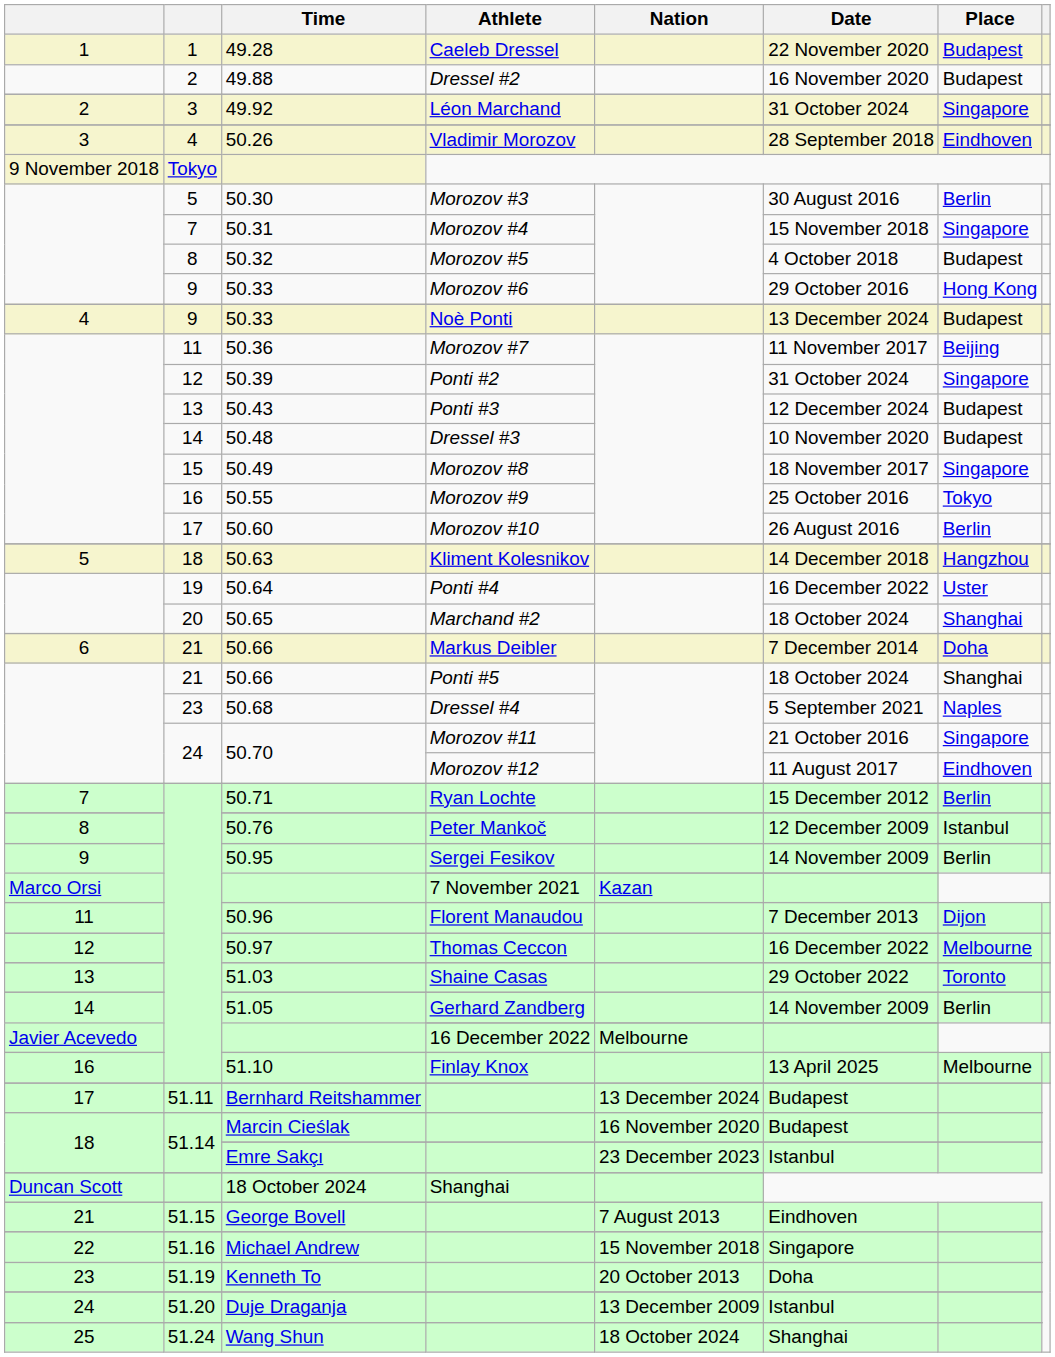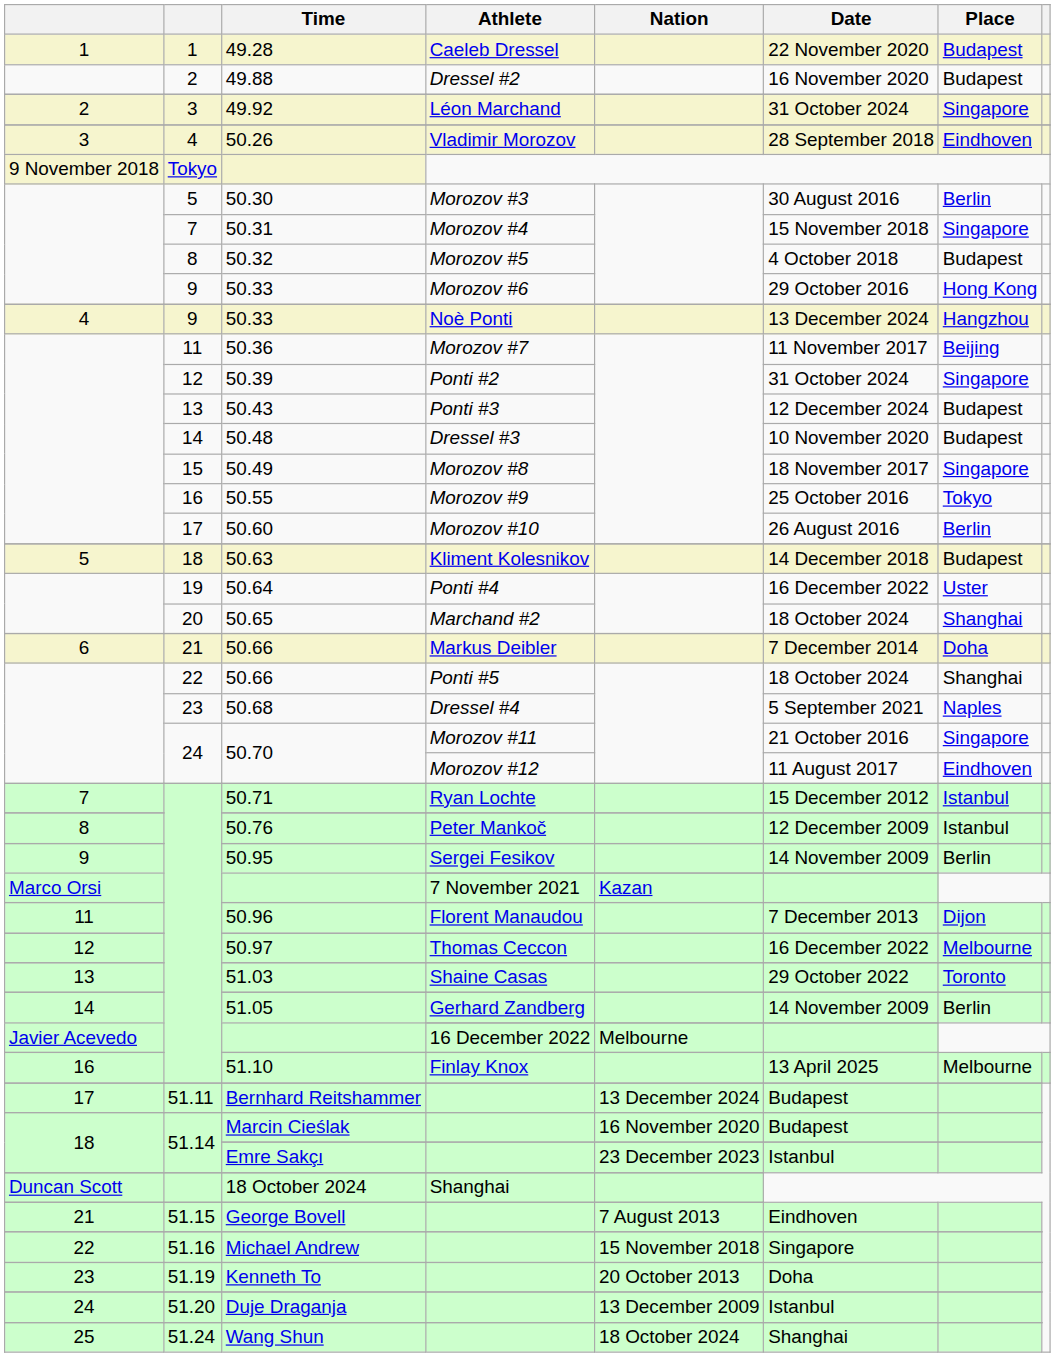 <table class="wikitable sortable">
 <tr>
 <th></th>
 <th></th>
 <th>Time</th>
 <th>Athlete</th>
 <th>Nation</th>
 <th>Date</th>
 <th>Place</th>
 <th class="unsortable"></th>
 </tr>
 <tr bgcolor=f6F5CE>
 <td align=center>1</td>
 <td align=center>1</td>
 <td>49.28</td>
 <td><a href='#'>Caeleb Dressel</a></td>
 <td></td>
 <td>22 November 2020</td>
 <td><a href='#'>Budapest</a></td>
 <td></td>
 </tr>
 <tr>
 <td></td>
 <td align=center>2</td>
 <td>49.88</td>
 <td><em>Dressel #2</em></td>
 <td></td>
 <td>16 November 2020</td>
 <td>Budapest</td>
 <td></td>
 </tr>
 <tr>
 </tr>
 <tr bgcolor=f6F5CE>
 <td align=center>2</td>
 <td align=center>3</td>
 <td>49.92</td>
 <td><a href='#'>Léon Marchand</a></td>
 <td></td>
 <td>31 October 2024</td>
 <td><a href='#'>Singapore</a></td>
 <td></td>
 </tr>
 <tr>
 </tr>
 <tr bgcolor=f6F5CE>
 <td rowspan="2" align=center>3</td>
 <td rowspan="2" align=center>4</td>
 <td rowspan="2">50.26</td>
 <td rowspan="2"><a href='#'>Vladimir Morozov</a></td>
 <td rowspan="2"></td>
 <td>28 September 2018</td>
 <td><a href='#'>Eindhoven</a></td>
 <td></td>
 </tr>
 <tr>
 </tr>
 <tr bgcolor=f6F5CE>
 <td>9 November 2018</td>
 <td><a href='#'>Tokyo</a></td>
 <td></td>
 </tr>
 <tr>
 <td rowspan="4"></td>
 <td align=center>5</td>
 <td>50.30</td>
 <td><em>Morozov #3</em></td>
 <td rowspan="4"></td>
 <td>30 August 2016</td>
 <td><a href='#'>Berlin</a></td>
 <td></td>
 </tr>
 <tr>
 <td align=center>7</td>
 <td>50.31</td>
 <td><em>Morozov #4</em></td>
 <td>15 November 2018</td>
 <td><a href='#'>Singapore</a></td>
 <td></td>
 </tr>
 <tr>
 <td align=center>8</td>
 <td>50.32</td>
 <td><em>Morozov #5</em></td>
 <td>4 October 2018</td>
 <td>Budapest</td>
 <td></td>
 </tr>
 <tr>
 <td align=center>9</td>
 <td>50.33</td>
 <td><em>Morozov #6</em></td>
 <td>29 October 2016</td>
 <td><a href='#'>Hong Kong</a></td>
 <td></td>
 </tr>
 <tr>
 </tr>
 <tr bgcolor=f6F5CE>
 <td align=center>4</td>
 <td align=center>9</td>
 <td>50.33</td>
 <td><a href='#'>Noè Ponti</a></td>
 <td></td>
 <td>13 December 2024</td>
-<td>Budapest</td>
+<td><a href='#'>Hangzhou</a></td>
 <td></td>
 </tr>
 <tr>
 <td rowspan="7"></td>
 <td align=center>11</td>
 <td>50.36</td>
 <td><em>Morozov #7</em></td>
 <td rowspan="7"></td>
 <td>11 November 2017</td>
 <td><a href='#'>Beijing</a></td>
 <td></td>
 </tr>
 <tr>
 <td align=center>12</td>
 <td>50.39</td>
 <td><em>Ponti #2</em></td>
 <td>31 October 2024</td>
 <td><a href='#'>Singapore</a></td>
 <td></td>
 </tr>
 <tr>
 <td align=center>13</td>
 <td>50.43</td>
 <td><em>Ponti #3</em></td>
 <td>12 December 2024</td>
 <td>Budapest</td>
 <td></td>
 </tr>
 <tr>
 <td align=center>14</td>
 <td>50.48</td>
 <td><em>Dressel #3</em></td>
 <td>10 November 2020</td>
 <td>Budapest</td>
 <td></td>
 </tr>
 <tr>
 <td align=center>15</td>
 <td>50.49</td>
 <td><em>Morozov #8</em></td>
 <td>18 November 2017</td>
 <td><a href='#'>Singapore</a></td>
 <td></td>
 </tr>
 <tr>
 <td align=center>16</td>
 <td>50.55</td>
 <td><em>Morozov #9</em></td>
 <td>25 October 2016</td>
 <td><a href='#'>Tokyo</a></td>
 <td></td>
 </tr>
 <tr>
 <td align=center>17</td>
 <td>50.60</td>
 <td><em>Morozov #10</em></td>
 <td>26 August 2016</td>
 <td><a href='#'>Berlin</a></td>
 <td></td>
 </tr>
 <tr>
 </tr>
 <tr bgcolor=f6F5CE>
 <td align=center>5</td>
 <td align=center>18</td>
 <td>50.63</td>
 <td><a href='#'>Kliment Kolesnikov</a></td>
 <td></td>
 <td>14 December 2018</td>
-<td><a href='#'>Hangzhou</a></td>
+<td>Budapest</td>
 <td></td>
 </tr>
 <tr>
 <td rowspan="2"></td>
 <td align=center>19</td>
 <td>50.64</td>
 <td><em>Ponti #4</em></td>
 <td rowspan="2"></td>
 <td>16 December 2022</td>
 <td><a href='#'>Uster</a></td>
 <td></td>
 </tr>
 <tr>
 <td align=center>20</td>
 <td>50.65</td>
 <td><em>Marchand #2</em></td>
 <td>18 October 2024</td>
 <td><a href='#'>Shanghai</a></td>
 <td></td>
 </tr>
 <tr>
 </tr>
 <tr bgcolor=f6F5CE>
 <td align=center>6</td>
 <td align=center>21</td>
 <td>50.66</td>
 <td><a href='#'>Markus Deibler</a></td>
 <td></td>
 <td>7 December 2014</td>
 <td><a href='#'>Doha</a></td>
 <td></td>
 </tr>
 <tr>
 <td rowspan="4"></td>
-<td align=center>21</td>
+<td align=center>22</td>
 <td>50.66</td>
 <td><em>Ponti #5</em></td>
 <td rowspan="4"></td>
 <td>18 October 2024</td>
 <td>Shanghai</td>
 <td></td>
 </tr>
 <tr>
 <td align=center>23</td>
 <td>50.68</td>
 <td><em>Dressel #4</em></td>
 <td>5 September 2021</td>
 <td><a href='#'>Naples</a></td>
 <td></td>
 </tr>
 <tr>
 <td rowspan="2" align=center>24</td>
 <td rowspan="2">50.70</td>
 <td><em>Morozov #11</em></td>
 <td>21 October 2016</td>
 <td><a href='#'>Singapore</a></td>
 <td></td>
 </tr>
 <tr>
 <td><em>Morozov #12</em></td>
 <td>11 August 2017</td>
 <td><a href='#'>Eindhoven</a></td>
 <td></td>
 </tr>
 <tr>
 </tr>
 <tr bgcolor=CCFFCC>
 <td align=center>7</td>
 <td rowspan="19"></td>
 <td>50.71</td>
 <td><a href='#'>Ryan Lochte</a></td>
 <td></td>
 <td>15 December 2012</td>
-<td><a href='#'>Berlin</a></td>
+<td><a href='#'>Istanbul</a></td>
 <td></td>
 </tr>
 <tr>
 </tr>
 <tr bgcolor=CCFFCC>
 <td align=center>8</td>
 <td>50.76</td>
 <td><a href='#'>Peter Mankoč</a></td>
 <td></td>
 <td>12 December 2009</td>
 <td>Istanbul</td>
 <td></td>
 </tr>
 <tr>
 </tr>
 <tr bgcolor=CCFFCC>
 <td rowspan="2" align=center>9</td>
 <td rowspan="2">50.95</td>
 <td><a href='#'>Sergei Fesikov</a></td>
 <td></td>
 <td>14 November 2009</td>
 <td>Berlin</td>
 <td></td>
 </tr>
 <tr>
 </tr>
 <tr bgcolor=CCFFCC>
 <td><a href='#'>Marco Orsi</a></td>
 <td></td>
 <td>7 November 2021</td>
 <td><a href='#'>Kazan</a></td>
 <td></td>
 </tr>
 <tr>
 </tr>
 <tr bgcolor=CCFFCC>
 <td align=center>11</td>
 <td>50.96</td>
 <td><a href='#'>Florent Manaudou</a></td>
 <td></td>
 <td>7 December 2013</td>
 <td><a href='#'>Dijon</a></td>
 <td></td>
 </tr>
 <tr>
 </tr>
 <tr bgcolor=CCFFCC>
 <td align=center>12</td>
 <td>50.97</td>
 <td><a href='#'>Thomas Ceccon</a></td>
 <td></td>
 <td>16 December 2022</td>
 <td><a href='#'>Melbourne</a></td>
 <td></td>
 </tr>
 <tr>
 </tr>
 <tr bgcolor=CCFFCC>
 <td align=center>13</td>
 <td>51.03</td>
 <td><a href='#'>Shaine Casas</a></td>
 <td></td>
 <td>29 October 2022</td>
 <td><a href='#'>Toronto</a></td>
 <td></td>
 </tr>
 <tr>
 </tr>
 <tr bgcolor=CCFFCC>
 <td rowspan="2" align=center>14</td>
 <td rowspan="2">51.05</td>
 <td><a href='#'>Gerhard Zandberg</a></td>
 <td></td>
 <td>14 November 2009</td>
 <td>Berlin</td>
 <td></td>
 </tr>
 <tr>
 </tr>
 <tr bgcolor=CCFFCC>
 <td><a href='#'>Javier Acevedo</a></td>
 <td></td>
 <td>16 December 2022</td>
 <td>Melbourne</td>
 <td></td>
 </tr>
 <tr>
 </tr>
 <tr bgcolor=CCFFCC>
 <td align=center>16</td>
 <td>51.10</td>
 <td><a href='#'>Finlay Knox</a></td>
 <td></td>
 <td>13 April 2025</td>
 <td>Melbourne</td>
 <td></td>
 </tr>
 <tr>
 </tr>
 <tr bgcolor=CCFFCC>
 <td align=center>17</td>
 <td>51.11</td>
 <td><a href='#'>Bernhard Reitshammer</a></td>
 <td></td>
 <td>13 December 2024</td>
 <td>Budapest</td>
 <td></td>
 </tr>
 <tr>
 </tr>
 <tr bgcolor=CCFFCC>
 <td rowspan="3" align=center>18</td>
 <td rowspan="3">51.14</td>
 <td><a href='#'>Marcin Cieślak</a></td>
 <td></td>
 <td>16 November 2020</td>
 <td>Budapest</td>
 <td></td>
 </tr>
 <tr>
 </tr>
 <tr bgcolor=CCFFCC>
 <td><a href='#'>Emre Sakçı</a></td>
 <td></td>
 <td>23 December 2023</td>
 <td>Istanbul</td>
 <td></td>
 </tr>
 <tr>
 </tr>
 <tr bgcolor=CCFFCC>
 <td><a href='#'>Duncan Scott</a></td>
 <td></td>
 <td>18 October 2024</td>
 <td>Shanghai</td>
 <td></td>
 </tr>
 <tr>
 </tr>
 <tr bgcolor=CCFFCC>
 <td align=center>21</td>
 <td>51.15</td>
 <td><a href='#'>George Bovell</a></td>
 <td></td>
 <td>7 August 2013</td>
 <td>Eindhoven</td>
 <td></td>
 </tr>
 <tr>
 </tr>
 <tr bgcolor=CCFFCC>
 <td align=center>22</td>
 <td>51.16</td>
 <td><a href='#'>Michael Andrew</a></td>
 <td></td>
 <td>15 November 2018</td>
 <td>Singapore</td>
 <td></td>
 </tr>
 <tr>
 </tr>
 <tr bgcolor=CCFFCC>
 <td align=center>23</td>
 <td>51.19</td>
 <td><a href='#'>Kenneth To</a></td>
 <td></td>
 <td>20 October 2013</td>
 <td>Doha</td>
 <td></td>
 </tr>
 <tr>
 </tr>
 <tr bgcolor=CCFFCC>
 <td align=center>24</td>
 <td>51.20</td>
 <td><a href='#'>Duje Draganja</a></td>
 <td></td>
 <td>13 December 2009</td>
 <td>Istanbul</td>
 <td></td>
 </tr>
 <tr>
 </tr>
 <tr bgcolor=CCFFCC>
 <td align=center>25</td>
 <td>51.24</td>
 <td><a href='#'>Wang Shun</a></td>
 <td></td>
 <td>18 October 2024</td>
 <td>Shanghai</td>
 <td></td>
 </tr>
 </table>
